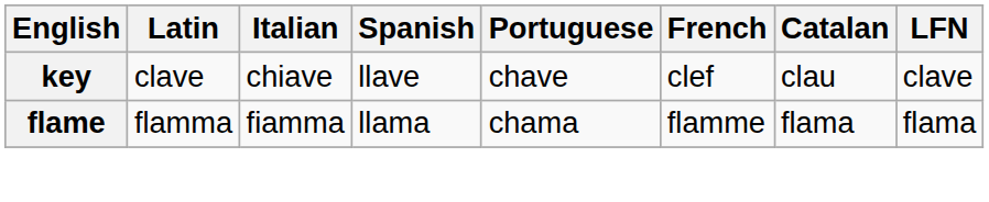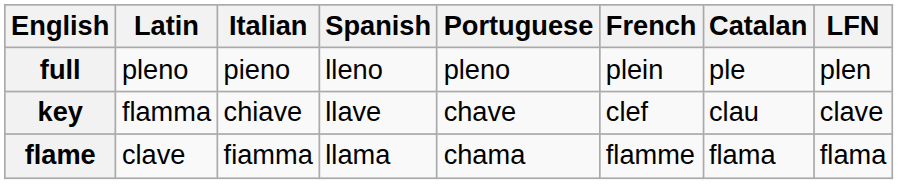 <table class="wikitable">
 <tr>
 <th scope="col">English</th>
 <th scope="col">Latin</th>
 <th scope="col">Italian</th>
 <th scope="col">Spanish</th>
 <th scope="col">Portuguese</th>
 <th scope="col">French</th>
 <th scope="col">Catalan</th>
 <th scope="col">LFN</th>
 </tr>
 <tr>
+<th scope="row">full</th>
+<td lang="la">pleno</td>
+<td lang="it">pieno</td>
+<td lang="es">lleno</td>
+<td lang="pt">pleno</td>
+<td lang="fr">plein</td>
+<td lang="ca">ple</td>
+<td lang="lfn">plen</td>
+</tr>
+<tr>
 <th scope="row">key</th>
-<td lang="la">clave</td>
+<td lang="la">flamma</td>
 <td lang="it">chiave</td>
 <td lang="es">llave</td>
 <td lang="pt">chave</td>
 <td lang="fr">clef</td>
 <td lang="ca">clau</td>
 <td lang="lfn">clave</td>
 </tr>
 <tr>
 <th scope="row">flame</th>
-<td lang="la">flamma</td>
+<td lang="la">clave</td>
 <td lang="it">fiamma</td>
 <td lang="es">llama</td>
 <td lang="pt">chama</td>
 <td lang="fr">flamme</td>
 <td lang="ca">flama</td>
 <td lang="lfn">flama</td>
 </tr>
 </table>
